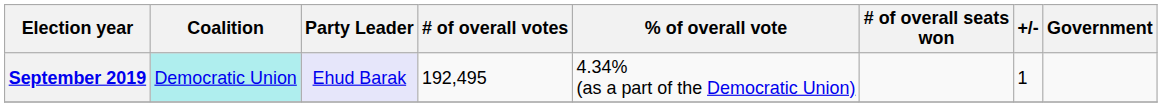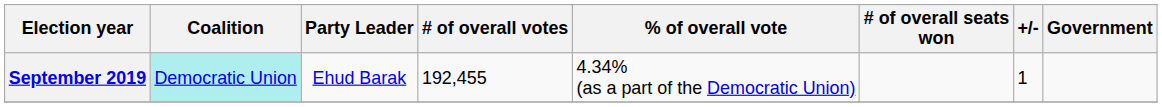 <table class="wikitable">
 <tr>
 <th>Election year</th>
 <th>Coalition</th>
 <th>Party Leader</th>
 <th># of overall votes</th>
 <th>% of overall vote</th>
 <th># of overall seats<br>won</th>
 <th>+/-</th>
 <th>Government</th>
 </tr>
 <tr>
 <th><a href='#'>September 2019</a></th>
 <td align="center" style="background: paleturquoise;"><a href='#'>Democratic Union</a></td>
-<td align="center" style="background: lavender;"><a href='#'>Ehud Barak</a></td>
-<td>192,495</td>
+<td align="center"><a href='#'>Ehud Barak</a></td>
+<td>192,455</td>
 <td>4.34% <br> (as a part of the <a href='#'>Democratic Union)</a></td>
 <td></td>
 <td> 1</td>
 <td></td>
 </tr>
 <tr>
 </tr>
 </table>
